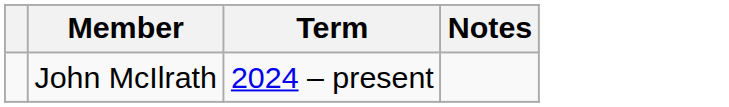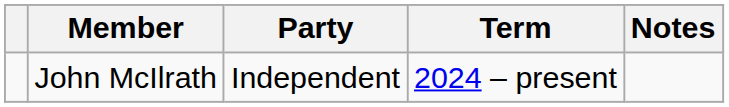 <table class="wikitable" style="text-align:center">
 <tr>
 <th></th>
 <th>Member</th>
+<th>Party</th>
 <th>Term</th>
 <th>Notes</th>
 </tr>
 <tr>
 <td> </td>
 <td>John McIlrath</td>
+<td>Independent</td>
 <td><a href='#'>2024</a>  – present</td>
 <td></td>
 </tr>
 </table>
